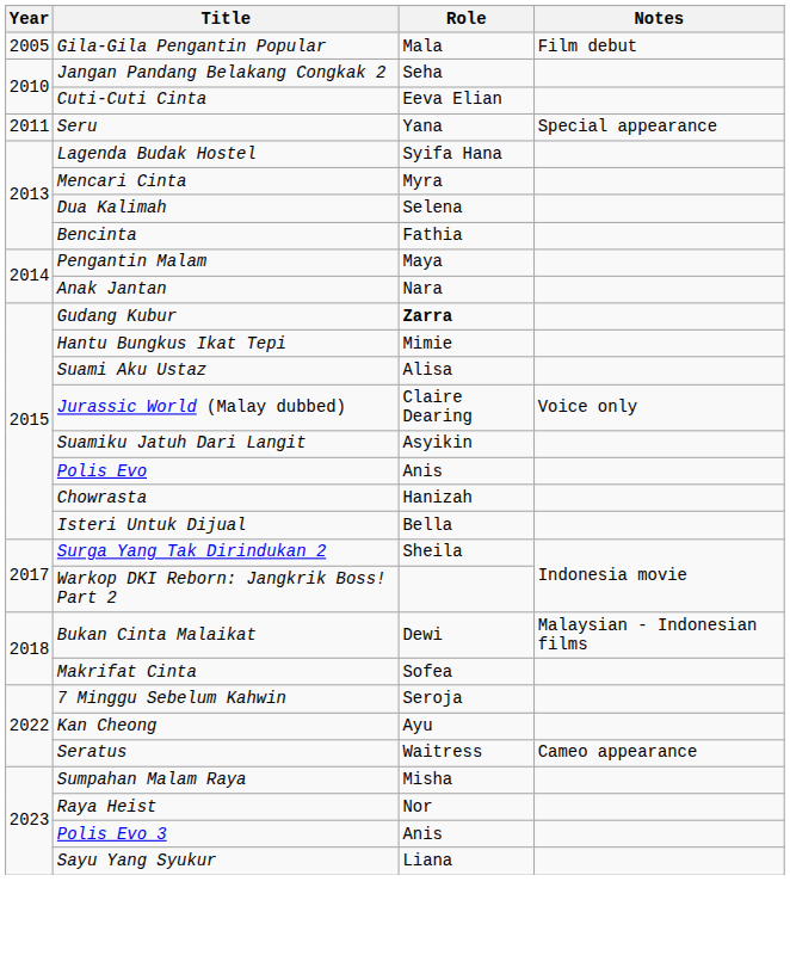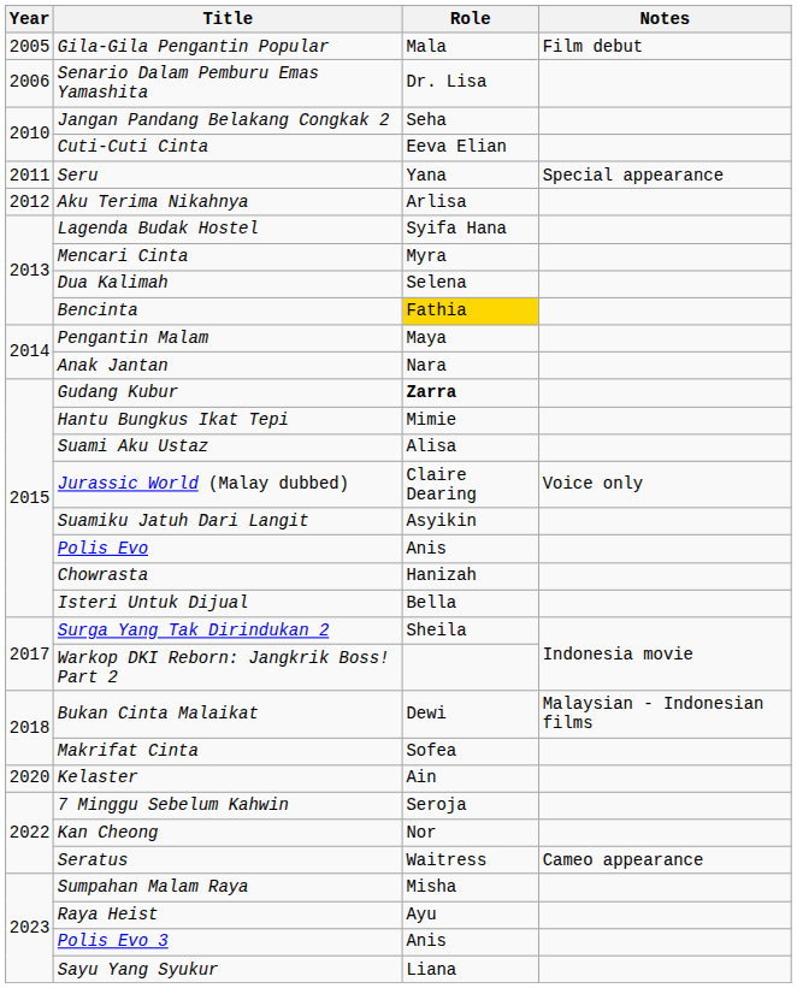 <table class="wikitable">
 <tr>
 <th>Year</th>
 <th>Title</th>
 <th>Role</th>
 <th>Notes</th>
 </tr>
 <tr>
 <td>2005</td>
 <td><em>Gila-Gila Pengantin Popular</em></td>
 <td>Mala</td>
 <td>Film debut</td>
+</tr>
+<tr>
+<td>2006</td>
+<td><em>Senario Dalam Pemburu Emas Yamashita</em></td>
+<td>Dr. Lisa</td>
+<td></td>
 </tr>
 <tr>
 <td rowspan="2">2010</td>
 <td><em>Jangan Pandang Belakang Congkak 2</em></td>
 <td>Seha</td>
 <td></td>
 </tr>
 <tr>
 <td><em>Cuti-Cuti Cinta</em></td>
 <td>Eeva Elian</td>
 <td></td>
 </tr>
 <tr>
 <td>2011</td>
 <td><em>Seru</em></td>
 <td>Yana</td>
 <td>Special appearance</td>
 </tr>
 <tr>
+<td>2012</td>
+<td><em>Aku Terima Nikahnya</em></td>
+<td>Arlisa</td>
+<td></td>
+</tr>
+<tr>
 <td rowspan="4">2013</td>
 <td><em>Lagenda Budak Hostel</em></td>
 <td>Syifa Hana</td>
 <td></td>
 </tr>
 <tr>
 <td><em>Mencari Cinta</em></td>
 <td>Myra</td>
 <td></td>
 </tr>
 <tr>
 <td><em>Dua Kalimah</em></td>
 <td>Selena</td>
 <td></td>
 </tr>
 <tr>
 <td><em>Bencinta</em></td>
-<td>Fathia</td>
+<td style="background: gold;">Fathia</td>
 <td></td>
 </tr>
 <tr>
 <td rowspan="2">2014</td>
 <td><em>Pengantin Malam</em></td>
 <td>Maya</td>
 <td></td>
 </tr>
 <tr>
 <td><em>Anak Jantan</em></td>
 <td>Nara</td>
 <td></td>
 </tr>
 <tr>
 <td rowspan="8">2015</td>
 <td><em>Gudang Kubur</em></td>
 <td><strong>Zarra</strong></td>
 <td></td>
 </tr>
 <tr>
 <td><em>Hantu Bungkus Ikat Tepi</em></td>
 <td>Mimie</td>
 <td></td>
 </tr>
 <tr>
 <td><em>Suami Aku Ustaz</em></td>
 <td>Alisa</td>
 <td></td>
 </tr>
 <tr>
 <td><em><a href='#'>Jurassic World</a></em> (Malay dubbed)</td>
 <td>Claire Dearing</td>
 <td>Voice only</td>
 </tr>
 <tr>
 <td><em>Suamiku Jatuh Dari Langit</em></td>
 <td>Asyikin</td>
 <td></td>
 </tr>
 <tr>
 <td><em><a href='#'>Polis Evo</a></em></td>
 <td>Anis</td>
 <td></td>
 </tr>
 <tr>
 <td><em>Chowrasta</em></td>
 <td>Hanizah</td>
 <td></td>
 </tr>
 <tr>
 <td><em>Isteri Untuk Dijual</em></td>
 <td>Bella</td>
 <td></td>
 </tr>
 <tr>
 <td rowspan="2">2017</td>
 <td><em><a href='#'>Surga Yang Tak Dirindukan 2</a></em></td>
 <td>Sheila</td>
 <td rowspan="2">Indonesia movie</td>
 </tr>
 <tr>
 <td><em>Warkop DKI Reborn: Jangkrik Boss! Part 2</em></td>
 <td></td>
 </tr>
 <tr>
 <td rowspan="2">2018</td>
 <td><em>Bukan Cinta Malaikat</em></td>
 <td>Dewi</td>
 <td>Malaysian - Indonesian films</td>
 </tr>
 <tr>
 <td><em>Makrifat Cinta</em></td>
 <td>Sofea</td>
 <td></td>
 </tr>
 <tr>
+<td>2020</td>
+<td><em>Kelaster</em></td>
+<td>Ain</td>
+<td></td>
+</tr>
+<tr>
 <td rowspan="3">2022</td>
 <td><em>7 Minggu Sebelum Kahwin</em></td>
 <td>Seroja</td>
 <td></td>
 </tr>
 <tr>
 <td><em>Kan Cheong</em></td>
-<td>Ayu</td>
+<td>Nor</td>
 <td></td>
 </tr>
 <tr>
 <td><em>Seratus</em></td>
 <td>Waitress</td>
 <td>Cameo appearance</td>
 </tr>
 <tr>
 <td rowspan="4">2023</td>
 <td><em>Sumpahan Malam Raya</em></td>
 <td>Misha</td>
 <td></td>
 </tr>
 <tr>
 <td><em>Raya Heist</em></td>
-<td>Nor</td>
+<td>Ayu</td>
 <td></td>
 </tr>
 <tr>
 <td><em><a href='#'>Polis Evo 3</a></em></td>
 <td>Anis</td>
 <td></td>
 </tr>
 <tr>
 <td><em>Sayu Yang Syukur</em></td>
 <td>Liana</td>
 <td></td>
 </tr>
 </table>
